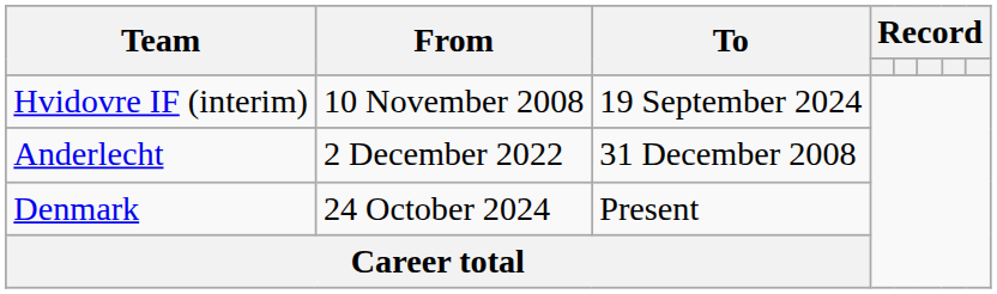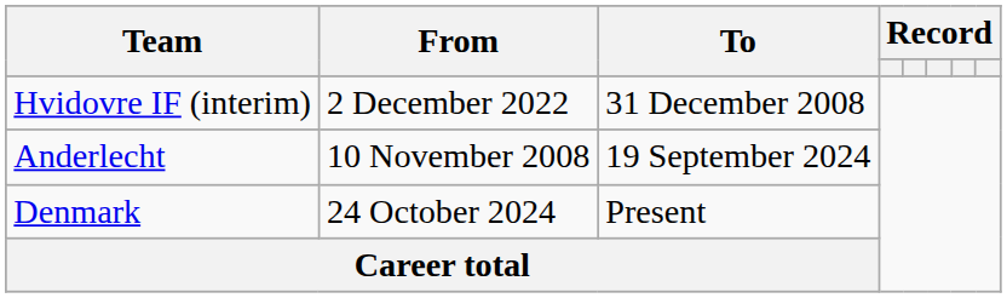 <table class="wikitable" style="text-align:center">
 <tr>
 <th rowspan=2>Team</th>
 <th rowspan=2>From</th>
 <th rowspan=2>To</th>
 <th colspan=8>Record</th>
 </tr>
 <tr>
 <th></th>
 <th></th>
 <th></th>
 <th></th>
 <th></th>
 </tr>
 <tr>
 <td align=left><a href='#'>Hvidovre IF</a>  (interim)</td>
-<td align=left>10 November 2008</td>
-<td align=left>19 September 2024<br></td>
+<td align=left>2 December 2022</td>
+<td align=left>31 December 2008<br></td>
 </tr>
 <tr>
 <td align=left><a href='#'>Anderlecht</a></td>
-<td align=left>2 December 2022</td>
-<td align=left>31 December 2008<br></td>
+<td align=left>10 November 2008</td>
+<td align=left>19 September 2024<br></td>
 </tr>
 <tr>
 <td align=left><a href='#'>Denmark</a></td>
 <td align=left>24 October 2024</td>
 <td align=left>Present<br></td>
 </tr>
 <tr>
 <th colspan=3>Career total<br></th>
 </tr>
 </table>
